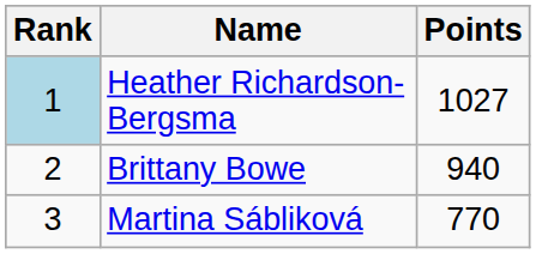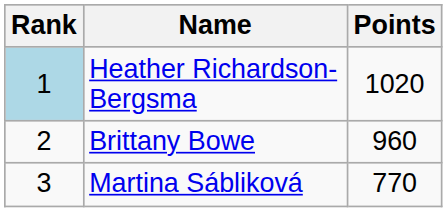 <table class="wikitable" border="1">
 <tr>
 <th width=30>Rank</th>
 <th width=150>Name</th>
 <th width=25>Points</th>
 </tr>
 <tr align="center">
 <td style="background: lightblue;">1</td>
 <td align="left"> <a href='#'>Heather Richardson-Bergsma</a></td>
-<td>1027</td>
+<td>1020</td>
 </tr>
 <tr align="center">
 <td>2</td>
 <td align="left"> <a href='#'>Brittany Bowe</a></td>
-<td>940</td>
+<td>960</td>
 </tr>
 <tr align="center">
 <td>3</td>
 <td align="left"> <a href='#'>Martina Sábliková</a></td>
 <td>770</td>
 </tr>
 </table>
